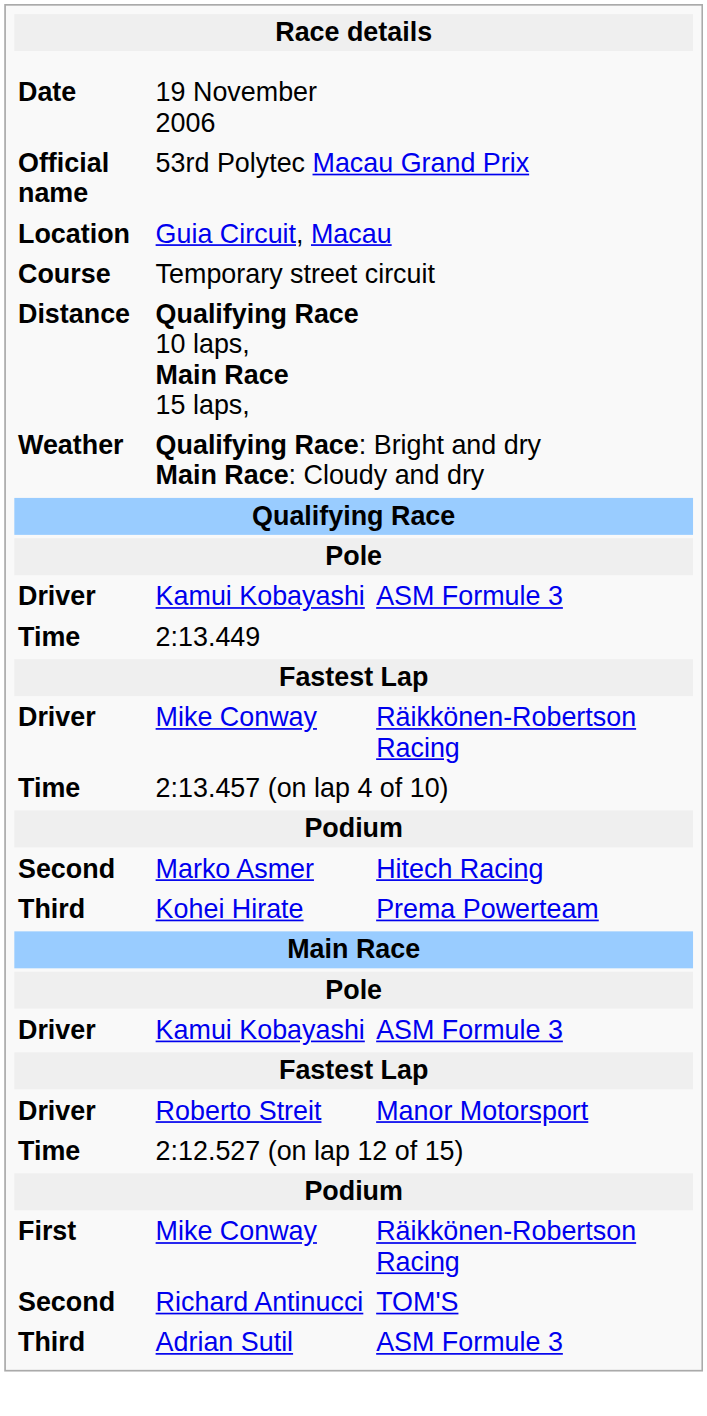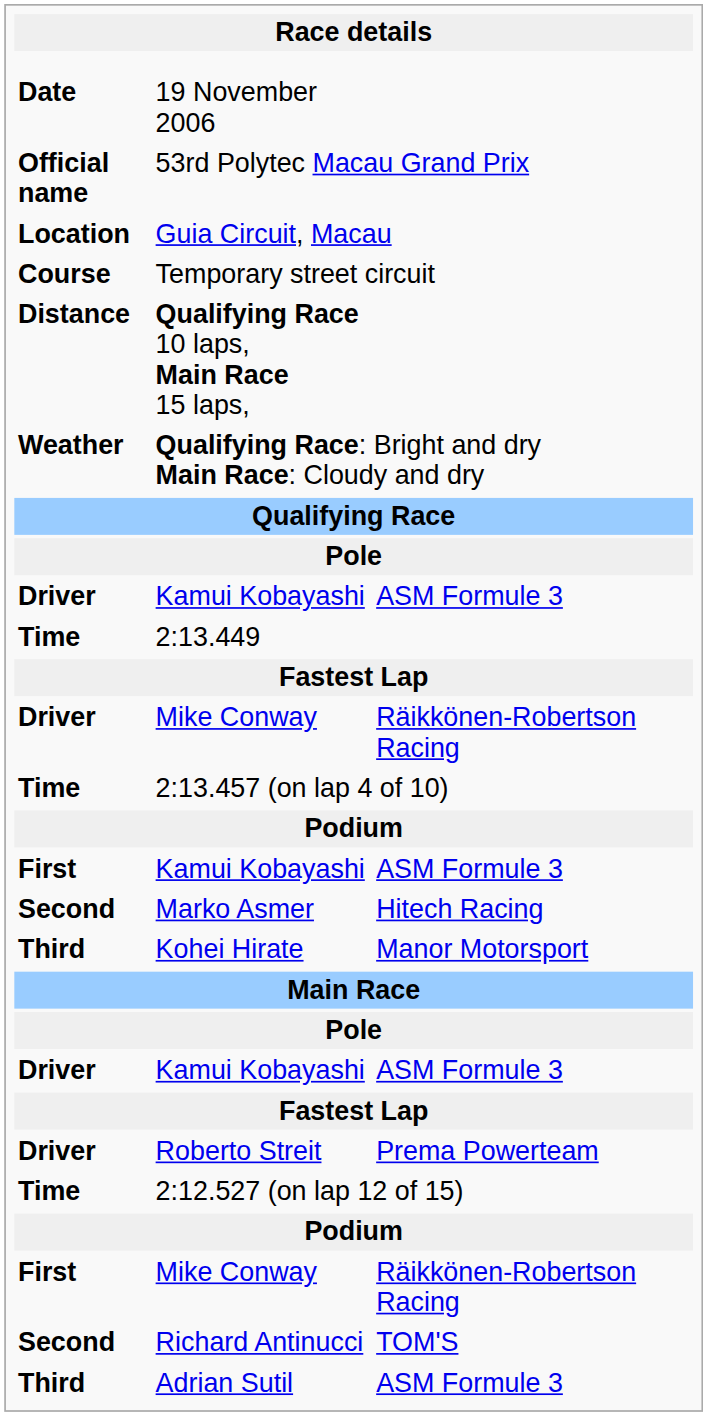 <table class="infobox" align="right" cellpadding="2" style="float:right; width: 26em; ">
 <tr>
 <th colspan="3" style="background:#efefef;">Race details</th>
 </tr>
 <tr>
 <td colspan="3" style="text-align:center;"></td>
 </tr>
 <tr>
 <td colspan="3" style="text-align:center;"></td>
 </tr>
 <tr>
 <td style="width: 20%;"><strong>Date</strong></td>
 <td>19 November 2006</td>
 </tr>
 <tr>
 <td><strong>Official name</strong></td>
 <td colspan=2>53rd Polytec <a href='#'>Macau Grand Prix</a></td>
 </tr>
 <tr>
 <td><strong>Location</strong></td>
 <td colspan=2><a href='#'>Guia Circuit</a>, <a href='#'>Macau</a></td>
 </tr>
 <tr>
 <td><strong>Course</strong></td>
 <td colspan=2>Temporary street circuit<br></td>
 </tr>
 <tr>
 <td><strong>Distance</strong></td>
 <td colspan=2><strong>Qualifying Race</strong><br>10 laps, <br><strong>Main Race</strong><br>15 laps, </td>
 </tr>
 <tr>
 <td><strong>Weather</strong></td>
 <td colspan=2><strong>Qualifying Race</strong>: Bright and dry<br><strong>Main Race</strong>: Cloudy and dry</td>
 </tr>
 <tr>
 <td colspan="3" style="text-align:center; background-color:#99ccff"><strong>Qualifying Race</strong></td>
 </tr>
 <tr>
 <th colspan="3" style="background:#efefef;">Pole</th>
 </tr>
 <tr>
 <td><strong>Driver</strong></td>
 <td> <a href='#'>Kamui Kobayashi</a></td>
 <td><a href='#'>ASM Formule 3</a></td>
 </tr>
 <tr>
 <td><strong>Time</strong></td>
 <td colspan=2>2:13.449</td>
 </tr>
 <tr>
 <th colspan="3" style="background:#efefef;">Fastest Lap</th>
 </tr>
 <tr>
 <td><strong>Driver</strong></td>
 <td> <a href='#'>Mike Conway</a></td>
 <td><a href='#'>Räikkönen-Robertson Racing</a></td>
 </tr>
 <tr>
 <td><strong>Time</strong></td>
 <td colspan=2>2:13.457 (on lap 4 of 10)</td>
 </tr>
 <tr>
 <th colspan="3" style="background:#efefef;">Podium</th>
 </tr>
 <tr>
+<td><strong>First</strong></td>
+<td> <a href='#'>Kamui Kobayashi</a></td>
+<td><a href='#'>ASM Formule 3</a></td>
+</tr>
+<tr>
 <td><strong>Second</strong></td>
 <td> <a href='#'>Marko Asmer</a></td>
 <td><a href='#'>Hitech Racing</a></td>
 </tr>
 <tr>
 <td><strong>Third</strong></td>
 <td> <a href='#'>Kohei Hirate</a></td>
-<td><a href='#'>Prema Powerteam</a></td>
+<td><a href='#'>Manor Motorsport</a></td>
 </tr>
 <tr>
 <td colspan="3" style="text-align:center; background-color:#99ccff"><strong>Main Race</strong></td>
 </tr>
 <tr>
 <th colspan="3" style="background:#efefef;">Pole</th>
 </tr>
 <tr>
 <td><strong>Driver</strong></td>
 <td> <a href='#'>Kamui Kobayashi</a></td>
 <td><a href='#'>ASM Formule 3</a></td>
 </tr>
 <tr>
 <th colspan="3" style="background:#efefef;">Fastest Lap</th>
 </tr>
 <tr>
 <td><strong>Driver</strong></td>
 <td> <a href='#'>Roberto Streit</a></td>
-<td><a href='#'>Manor Motorsport</a></td>
+<td><a href='#'>Prema Powerteam</a></td>
 </tr>
 <tr>
 <td><strong>Time</strong></td>
 <td colspan=2>2:12.527 (on lap 12 of 15)</td>
 </tr>
 <tr>
 <th colspan="3" style="background:#efefef;">Podium</th>
 </tr>
 <tr>
 <td><strong>First</strong></td>
 <td> <a href='#'>Mike Conway</a></td>
 <td><a href='#'>Räikkönen-Robertson Racing</a></td>
 </tr>
 <tr>
 <td><strong>Second</strong></td>
 <td> <a href='#'>Richard Antinucci</a></td>
 <td><a href='#'>TOM'S</a></td>
 </tr>
 <tr>
 <td><strong>Third</strong></td>
 <td> <a href='#'>Adrian Sutil</a></td>
 <td><a href='#'>ASM Formule 3</a></td>
 </tr>
 </table>
